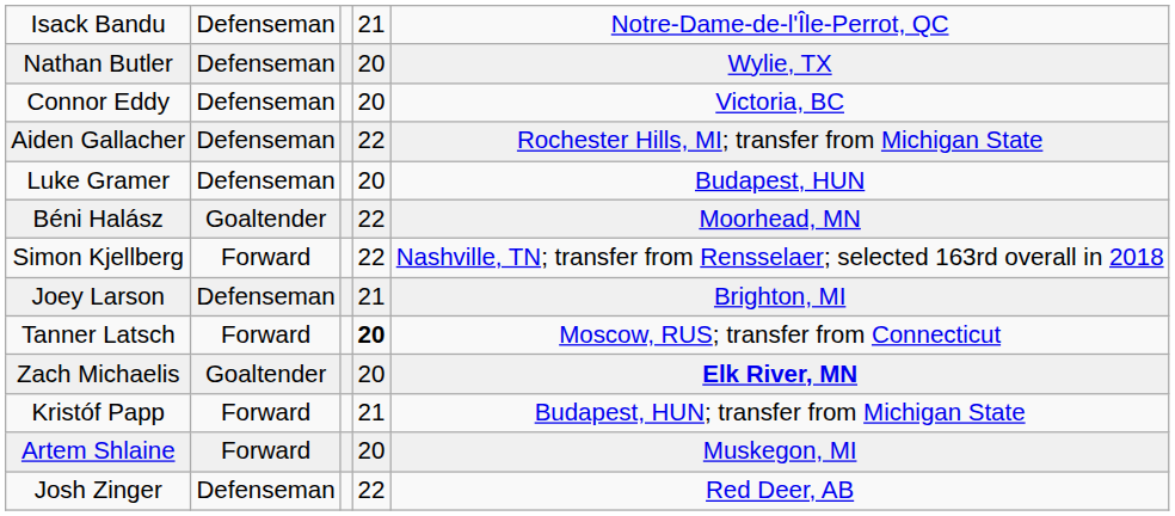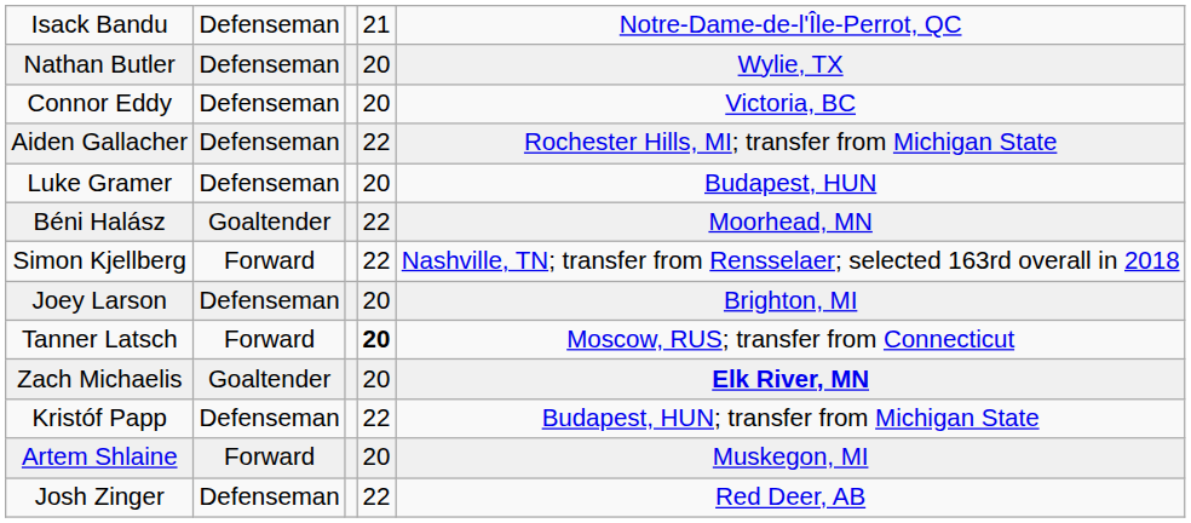 <table class="wikitable">
 <tr align="center" bgcolor="">
 <td>Isack Bandu</td>
 <td>Defenseman</td>
 <td></td>
 <td>21</td>
 <td><a href='#'>Notre-Dame-de-l'Île-Perrot, QC</a></td>
 </tr>
 <tr align="center" bgcolor="f0f0f0">
 <td>Nathan Butler</td>
 <td>Defenseman</td>
 <td></td>
 <td>20</td>
 <td><a href='#'>Wylie, TX</a></td>
 </tr>
 <tr align="center" bgcolor="">
 <td>Connor Eddy</td>
 <td>Defenseman</td>
 <td></td>
 <td>20</td>
 <td><a href='#'>Victoria, BC</a></td>
 </tr>
 <tr align="center" bgcolor="f0f0f0">
 <td>Aiden Gallacher</td>
 <td>Defenseman</td>
 <td></td>
 <td>22</td>
 <td><a href='#'>Rochester Hills, MI</a>; transfer from <a href='#'>Michigan State</a></td>
 </tr>
 <tr align="center" bgcolor="">
 <td>Luke Gramer</td>
 <td>Defenseman</td>
 <td></td>
 <td>20</td>
 <td><a href='#'>Budapest, HUN</a></td>
 </tr>
 <tr align="center" bgcolor="f0f0f0">
 <td>Béni Halász</td>
 <td>Goaltender</td>
 <td></td>
 <td>22</td>
 <td><a href='#'>Moorhead, MN</a></td>
 </tr>
 <tr align="center" bgcolor="">
 <td>Simon Kjellberg</td>
 <td>Forward</td>
 <td></td>
 <td>22</td>
 <td><a href='#'>Nashville, TN</a>; transfer from <a href='#'>Rensselaer</a>; selected 163rd overall in <a href='#'>2018</a></td>
 </tr>
 <tr align="center" bgcolor="f0f0f0">
 <td>Joey Larson</td>
 <td>Defenseman</td>
 <td></td>
-<td>21</td>
+<td>20</td>
 <td><a href='#'>Brighton, MI</a></td>
 </tr>
 <tr align="center" bgcolor="">
 <td>Tanner Latsch</td>
 <td>Forward</td>
 <td></td>
 <td><strong>20</strong></td>
 <td><a href='#'>Moscow, RUS</a>; transfer from <a href='#'>Connecticut</a></td>
 </tr>
 <tr align="center" bgcolor="f0f0f0">
 <td>Zach Michaelis</td>
 <td>Goaltender</td>
 <td></td>
 <td>20</td>
 <td><strong><a href='#'>Elk River, MN</a></strong></td>
 </tr>
 <tr align="center" bgcolor="">
 <td>Kristóf Papp</td>
-<td>Forward</td>
+<td>Defenseman</td>
 <td></td>
-<td>21</td>
+<td>22</td>
 <td><a href='#'>Budapest, HUN</a>; transfer from <a href='#'>Michigan State</a></td>
 </tr>
 <tr align="center" bgcolor="f0f0f0">
 <td><a href='#'>Artem Shlaine</a></td>
 <td>Forward</td>
 <td></td>
 <td>20</td>
 <td><a href='#'>Muskegon, MI</a></td>
 </tr>
 <tr align="center" bgcolor="">
 <td>Josh Zinger</td>
 <td>Defenseman</td>
 <td></td>
 <td>22</td>
 <td><a href='#'>Red Deer, AB</a></td>
 </tr>
 </table>
